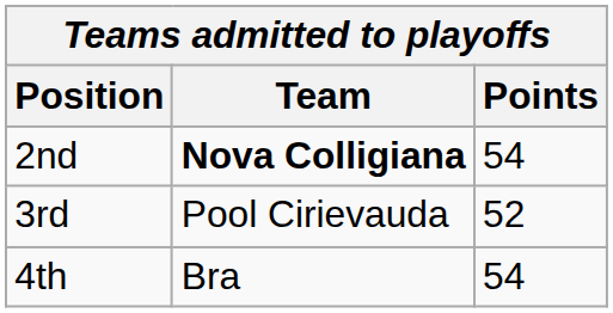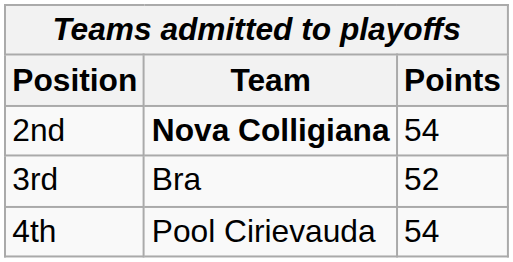 <table class="wikitable">
 <tr>
 <th colspan="3"><em>Teams admitted to playoffs</em></th>
 </tr>
 <tr>
 <th>Position</th>
 <th>Team</th>
 <th>Points</th>
 </tr>
 <tr>
 <td>2nd</td>
 <td><strong>Nova Colligiana</strong></td>
 <td>54</td>
 </tr>
 <tr>
 <td>3rd</td>
-<td>Pool Cirievauda</td>
+<td>Bra</td>
 <td>52</td>
 </tr>
 <tr>
 <td>4th</td>
-<td>Bra</td>
+<td>Pool Cirievauda</td>
 <td>54</td>
 </tr>
 </table>
